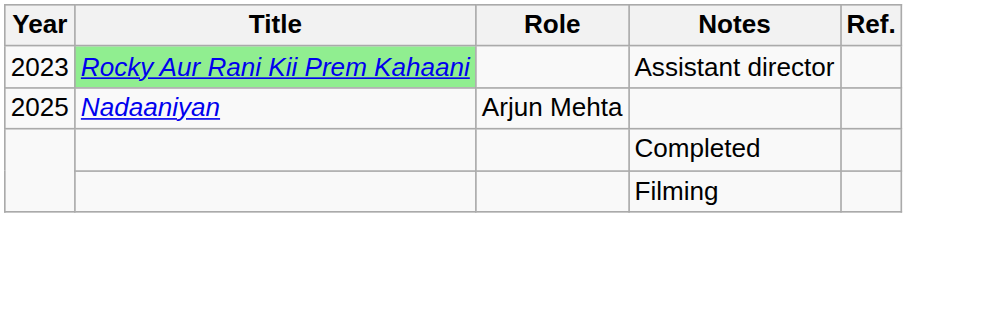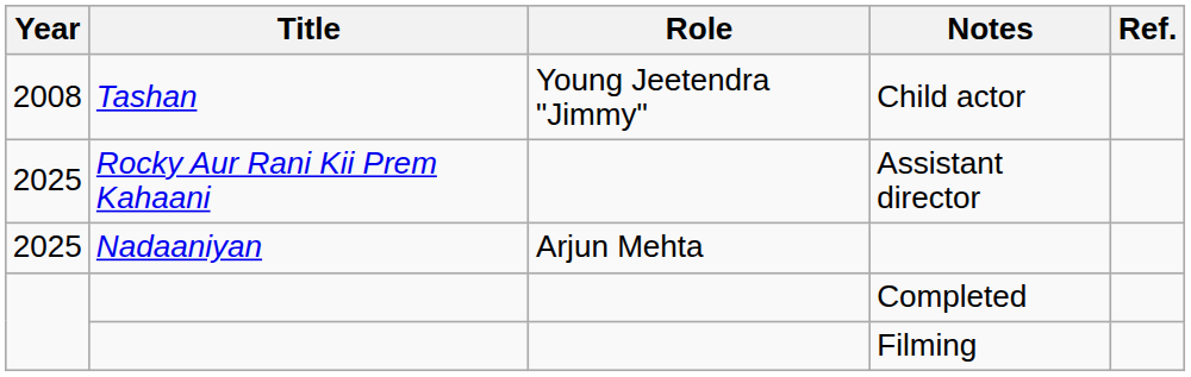 <table class="wikitable sortable">
 <tr>
 <th>Year</th>
 <th>Title</th>
 <th>Role</th>
 <th class="unsortable">Notes</th>
 <th class="unsortable">Ref.</th>
 </tr>
 <tr>
-<td>2023</td>
-<td style="background: lightgreen;"><em><a href='#'>Rocky Aur Rani Kii Prem Kahaani</a></em></td>
+<td>2008</td>
+<td><em><a href='#'>Tashan</a></em></td>
+<td>Young Jeetendra "Jimmy"</td>
+<td>Child actor</td>
+<td></td>
+</tr>
+<tr>
+<td>2025</td>
+<td><em><a href='#'>Rocky Aur Rani Kii Prem Kahaani</a></em></td>
 <td></td>
 <td>Assistant director</td>
 <td></td>
 </tr>
 <tr>
 <td>2025</td>
 <td><em><a href='#'>Nadaaniyan</a></em></td>
 <td>Arjun Mehta</td>
 <td></td>
 <td></td>
 </tr>
 <tr>
 <td rowspan="2"></td>
 <td></td>
 <td></td>
 <td>Completed</td>
 <td></td>
 </tr>
 <tr>
 <td></td>
 <td></td>
 <td>Filming</td>
 <td></td>
 </tr>
 </table>
